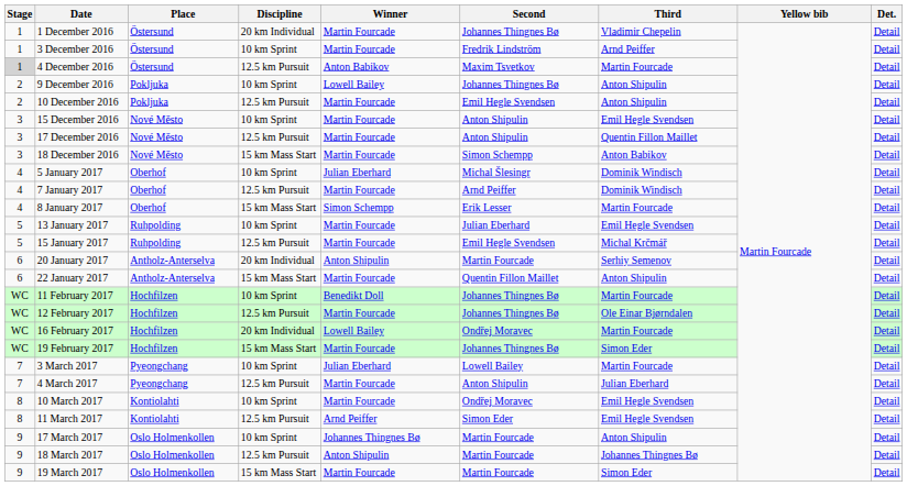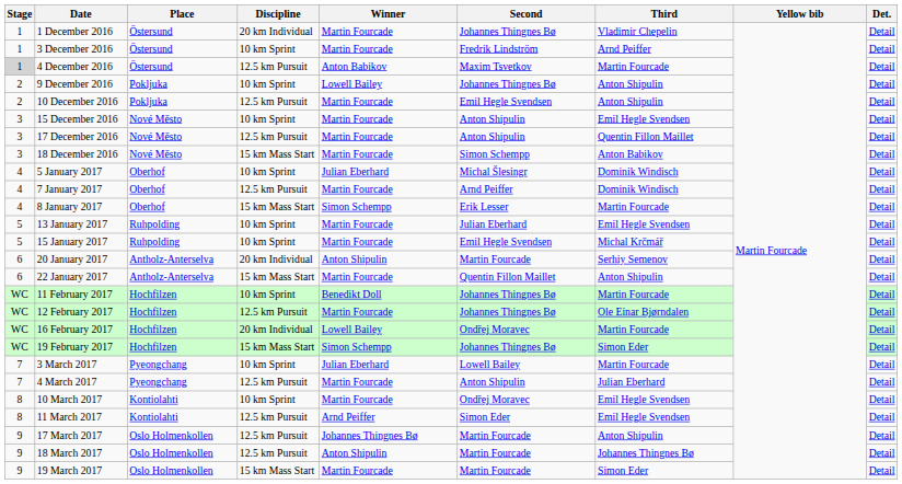 <table class="wikitable" style="font-size:95%;">
 <tr>
 <th width="10">Stage</th>
 <th width="125">Date</th>
 <th width="150">Place</th>
 <th width="110">Discipline</th>
 <th width="190">Winner</th>
 <th width="190">Second</th>
 <th width="190">Third</th>
 <th width="183">Yellow bib <br> </th>
 <th width="8">Det.</th>
 </tr>
 <tr>
 <td align=center>1</td>
 <td>1 December 2016</td>
 <td> <a href='#'>Östersund</a></td>
 <td>20 km Individual</td>
 <td> <a href='#'>Martin Fourcade</a></td>
 <td> <a href='#'>Johannes Thingnes Bø</a></td>
 <td> <a href='#'>Vladimir Chepelin</a></td>
 <td rowspan=26> <a href='#'>Martin Fourcade</a></td>
 <td><a href='#'>Detail</a></td>
 </tr>
 <tr>
 <td align=center>1</td>
 <td>3 December 2016</td>
 <td> <a href='#'>Östersund</a></td>
 <td>10 km Sprint</td>
 <td> <a href='#'>Martin Fourcade</a></td>
 <td> <a href='#'>Fredrik Lindström</a></td>
 <td> <a href='#'>Arnd Peiffer</a></td>
 <td><a href='#'>Detail</a></td>
 </tr>
 <tr>
 <td align=center style="background: lightgrey;">1</td>
 <td>4 December 2016</td>
 <td> <a href='#'>Östersund</a></td>
 <td>12.5 km Pursuit</td>
 <td> <a href='#'>Anton Babikov</a></td>
 <td> <a href='#'>Maxim Tsvetkov</a></td>
 <td> <a href='#'>Martin Fourcade</a></td>
 <td><a href='#'>Detail</a></td>
 </tr>
 <tr>
 <td align=center>2</td>
 <td>9 December 2016</td>
 <td> <a href='#'>Pokljuka</a></td>
 <td>10 km Sprint</td>
 <td> <a href='#'>Lowell Bailey</a></td>
 <td> <a href='#'>Johannes Thingnes Bø</a></td>
 <td> <a href='#'>Anton Shipulin</a></td>
 <td><a href='#'>Detail</a></td>
 </tr>
 <tr>
 <td align=center>2</td>
 <td>10 December 2016</td>
 <td> <a href='#'>Pokljuka</a></td>
 <td>12.5 km Pursuit</td>
 <td> <a href='#'>Martin Fourcade</a></td>
 <td> <a href='#'>Emil Hegle Svendsen</a></td>
 <td> <a href='#'>Anton Shipulin</a></td>
 <td><a href='#'>Detail</a></td>
 </tr>
 <tr>
 <td align=center>3</td>
 <td>15 December 2016</td>
 <td> <a href='#'>Nové Město</a></td>
 <td>10 km Sprint</td>
 <td> <a href='#'>Martin Fourcade</a></td>
 <td> <a href='#'>Anton Shipulin</a></td>
 <td> <a href='#'>Emil Hegle Svendsen</a></td>
 <td><a href='#'>Detail</a></td>
 </tr>
 <tr>
 <td align=center>3</td>
 <td>17 December 2016</td>
 <td> <a href='#'>Nové Město</a></td>
 <td>12.5 km Pursuit</td>
 <td> <a href='#'>Martin Fourcade</a></td>
 <td> <a href='#'>Anton Shipulin</a></td>
 <td> <a href='#'>Quentin Fillon Maillet</a></td>
 <td><a href='#'>Detail</a></td>
 </tr>
 <tr>
 <td align=center>3</td>
 <td>18 December 2016</td>
 <td> <a href='#'>Nové Město</a></td>
 <td>15 km Mass Start</td>
 <td> <a href='#'>Martin Fourcade</a></td>
 <td> <a href='#'>Simon Schempp</a></td>
 <td> <a href='#'>Anton Babikov</a></td>
 <td><a href='#'>Detail</a></td>
 </tr>
 <tr>
 <td align=center>4</td>
 <td>5 January 2017</td>
 <td> <a href='#'>Oberhof</a></td>
 <td>10 km Sprint</td>
 <td> <a href='#'>Julian Eberhard</a></td>
 <td> <a href='#'>Michal Šlesingr</a></td>
 <td> <a href='#'>Dominik Windisch</a></td>
 <td><a href='#'>Detail</a></td>
 </tr>
 <tr>
 <td align=center>4</td>
 <td>7 January 2017</td>
 <td> <a href='#'>Oberhof</a></td>
 <td>12.5 km Pursuit</td>
 <td> <a href='#'>Martin Fourcade</a></td>
 <td> <a href='#'>Arnd Peiffer</a></td>
 <td> <a href='#'>Dominik Windisch</a></td>
 <td><a href='#'>Detail</a></td>
 </tr>
 <tr>
 <td align=center>4</td>
 <td>8 January 2017</td>
 <td> <a href='#'>Oberhof</a></td>
 <td>15 km Mass Start</td>
 <td> <a href='#'>Simon Schempp</a></td>
 <td> <a href='#'>Erik Lesser</a></td>
 <td> <a href='#'>Martin Fourcade</a></td>
 <td><a href='#'>Detail</a></td>
 </tr>
 <tr>
 <td align=center>5</td>
 <td>13 January 2017</td>
 <td> <a href='#'>Ruhpolding</a></td>
 <td>10 km Sprint</td>
 <td> <a href='#'>Martin Fourcade</a></td>
 <td> <a href='#'>Julian Eberhard</a></td>
 <td> <a href='#'>Emil Hegle Svendsen</a></td>
 <td><a href='#'>Detail</a></td>
 </tr>
 <tr>
 <td align=center>5</td>
 <td>15 January 2017</td>
 <td> <a href='#'>Ruhpolding</a></td>
-<td>12.5 km Pursuit</td>
+<td>10 km Sprint</td>
 <td> <a href='#'>Martin Fourcade</a></td>
 <td> <a href='#'>Emil Hegle Svendsen</a></td>
 <td> <a href='#'>Michal Krčmář</a></td>
 <td><a href='#'>Detail</a></td>
 </tr>
 <tr>
 <td align=center>6</td>
 <td>20 January 2017</td>
 <td> <a href='#'>Antholz-Anterselva</a></td>
 <td>20 km Individual</td>
 <td> <a href='#'>Anton Shipulin</a></td>
 <td> <a href='#'>Martin Fourcade</a></td>
 <td> <a href='#'>Serhiy Semenov</a></td>
 <td><a href='#'>Detail</a></td>
 </tr>
 <tr>
 <td align=center>6</td>
 <td>22 January 2017</td>
 <td> <a href='#'>Antholz-Anterselva</a></td>
 <td>15 km Mass Start</td>
 <td> <a href='#'>Martin Fourcade</a></td>
 <td> <a href='#'>Quentin Fillon Maillet</a></td>
 <td> <a href='#'>Anton Shipulin</a></td>
 <td><a href='#'>Detail</a></td>
 </tr>
 <tr style="background:#CCFFCC">
 <td align=center>WC</td>
 <td>11 February 2017</td>
 <td> <a href='#'>Hochfilzen</a></td>
 <td>10 km Sprint</td>
 <td> <a href='#'>Benedikt Doll</a></td>
 <td> <a href='#'>Johannes Thingnes Bø</a></td>
 <td> <a href='#'>Martin Fourcade</a></td>
 <td><a href='#'>Detail</a></td>
 </tr>
 <tr style="background:#CCFFCC">
 <td align=center>WC</td>
 <td>12 February 2017</td>
 <td> <a href='#'>Hochfilzen</a></td>
 <td>12.5 km Pursuit</td>
 <td> <a href='#'>Martin Fourcade</a></td>
 <td> <a href='#'>Johannes Thingnes Bø</a></td>
 <td> <a href='#'>Ole Einar Bjørndalen</a></td>
 <td><a href='#'>Detail</a></td>
 </tr>
 <tr style="background:#CCFFCC">
 <td align=center>WC</td>
 <td>16 February 2017</td>
 <td> <a href='#'>Hochfilzen</a></td>
 <td>20 km Individual</td>
 <td> <a href='#'>Lowell Bailey</a></td>
 <td> <a href='#'>Ondřej Moravec</a></td>
 <td> <a href='#'>Martin Fourcade</a></td>
 <td><a href='#'>Detail</a></td>
 </tr>
 <tr style="background:#CCFFCC">
 <td align=center>WC</td>
 <td>19 February 2017</td>
 <td> <a href='#'>Hochfilzen</a></td>
 <td>15 km Mass Start</td>
-<td> <a href='#'>Martin Fourcade</a></td>
+<td> <a href='#'>Simon Schempp</a></td>
 <td> <a href='#'>Johannes Thingnes Bø</a></td>
 <td> <a href='#'>Simon Eder</a></td>
 <td><a href='#'>Detail</a></td>
 </tr>
 <tr>
 <td align=center>7</td>
 <td>3 March 2017</td>
 <td> <a href='#'>Pyeongchang</a></td>
 <td>10 km Sprint</td>
 <td> <a href='#'>Julian Eberhard</a></td>
 <td> <a href='#'>Lowell Bailey</a></td>
 <td> <a href='#'>Martin Fourcade</a></td>
 <td><a href='#'>Detail</a></td>
 </tr>
 <tr>
 <td align=center>7</td>
 <td>4 March 2017</td>
 <td> <a href='#'>Pyeongchang</a></td>
 <td>12.5 km Pursuit</td>
 <td> <a href='#'>Martin Fourcade</a></td>
 <td> <a href='#'>Anton Shipulin</a></td>
 <td> <a href='#'>Julian Eberhard</a></td>
 <td><a href='#'>Detail</a></td>
 </tr>
 <tr>
 <td align=center>8</td>
 <td>10 March 2017</td>
 <td> <a href='#'>Kontiolahti</a></td>
 <td>10 km Sprint</td>
 <td> <a href='#'>Martin Fourcade</a></td>
 <td> <a href='#'>Ondřej Moravec</a></td>
 <td> <a href='#'>Emil Hegle Svendsen</a></td>
 <td><a href='#'>Detail</a></td>
 </tr>
 <tr>
 <td align=center>8</td>
 <td>11 March 2017</td>
 <td> <a href='#'>Kontiolahti</a></td>
 <td>12.5 km Pursuit</td>
 <td> <a href='#'>Arnd Peiffer</a></td>
 <td> <a href='#'>Simon Eder</a></td>
 <td> <a href='#'>Emil Hegle Svendsen</a></td>
 <td><a href='#'>Detail</a></td>
 </tr>
 <tr>
 <td align=center>9</td>
 <td>17 March 2017</td>
 <td> <a href='#'>Oslo Holmenkollen</a></td>
-<td>10 km Sprint</td>
+<td>12.5 km Pursuit</td>
 <td> <a href='#'>Johannes Thingnes Bø</a></td>
 <td> <a href='#'>Martin Fourcade</a></td>
 <td> <a href='#'>Anton Shipulin</a></td>
 <td><a href='#'>Detail</a></td>
 </tr>
 <tr>
 <td align=center>9</td>
 <td>18 March 2017</td>
 <td> <a href='#'>Oslo Holmenkollen</a></td>
 <td>12.5 km Pursuit</td>
 <td> <a href='#'>Anton Shipulin</a></td>
 <td> <a href='#'>Martin Fourcade</a></td>
 <td> <a href='#'>Johannes Thingnes Bø</a></td>
 <td><a href='#'>Detail</a></td>
 </tr>
 <tr>
 <td align=center>9</td>
 <td>19 March 2017</td>
 <td> <a href='#'>Oslo Holmenkollen</a></td>
 <td>15 km Mass Start</td>
 <td> <a href='#'>Martin Fourcade</a></td>
 <td> <a href='#'>Martin Fourcade</a></td>
 <td> <a href='#'>Simon Eder</a></td>
 <td><a href='#'>Detail</a></td>
 </tr>
 </table>
